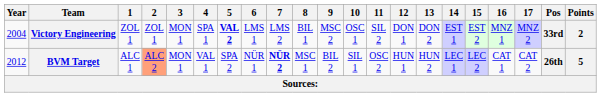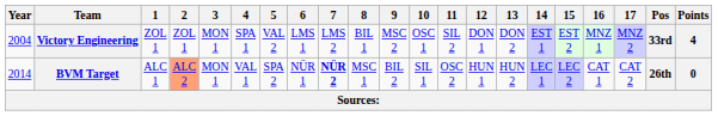 <table class="wikitable" style="text-align:center; font-size:85%">
 <tr>
 <th>Year</th>
 <th>Team</th>
 <th>1</th>
 <th>2</th>
 <th>3</th>
 <th>4</th>
 <th>5</th>
 <th>6</th>
 <th>7</th>
 <th>8</th>
 <th>9</th>
 <th>10</th>
 <th>11</th>
 <th>12</th>
 <th>13</th>
 <th>14</th>
 <th>15</th>
 <th>16</th>
 <th>17</th>
 <th>Pos</th>
 <th>Points</th>
 </tr>
 <tr>
 <td><a href='#'>2004</a></td>
 <th nowrap><a href='#'>Victory Engineering</a></th>
 <td><a href='#'>ZOL<br>1</a></td>
 <td><a href='#'>ZOL<br>1</a></td>
 <td><a href='#'>MON<br>1</a></td>
 <td><a href='#'>SPA<br>1</a></td>
-<td><strong><a href='#'>VAL<br>2</a></strong></td>
+<td><a href='#'>VAL<br>2</a></td>
 <td><a href='#'>LMS<br>1</a></td>
 <td><a href='#'>LMS<br>2</a></td>
 <td><a href='#'>BIL<br>1</a></td>
 <td><a href='#'>MSC<br>2</a></td>
 <td><a href='#'>OSC<br>1</a></td>
 <td><a href='#'>SIL<br>2</a></td>
 <td><a href='#'>DON<br>1</a></td>
 <td><a href='#'>DON<br>2</a></td>
 <td style="background:#CFCFFF;"><a href='#'>EST<br>1</a><br></td>
 <td style="background:#DFFFDF;"><a href='#'>EST<br>2</a><br></td>
 <td style="background:#DFFFDF;"><a href='#'>MNZ<br>1</a><br></td>
 <td style="background:#CFCFFF;"><a href='#'>MNZ<br>2</a><br></td>
 <th>33rd</th>
-<th>2</th>
+<th>4</th>
 </tr>
 <tr>
-<td><a href='#'>2012</a></td>
+<td><a href='#'>2014</a></td>
 <th nowrap><a href='#'>BVM Target</a></th>
 <td><a href='#'>ALC<br>1</a></td>
 <td style="background: lightsalmon;"><a href='#'>ALC<br>2</a></td>
 <td><a href='#'>MON<br>1</a></td>
 <td><a href='#'>VAL<br>1</a></td>
 <td><a href='#'>SPA<br>2</a></td>
 <td><a href='#'>NÜR<br>1</a></td>
 <td><strong><a href='#'>NÜR<br>2</a></strong></td>
 <td><a href='#'>MSC<br>1</a></td>
 <td><a href='#'>BIL<br>2</a></td>
 <td><a href='#'>SIL<br>1</a></td>
 <td><a href='#'>OSC<br>2</a></td>
 <td><a href='#'>HUN<br>1</a></td>
 <td><a href='#'>HUN<br>2</a></td>
 <td style="background:#CFCFFF;"><a href='#'>LEC<br>1</a><br></td>
 <td style="background:#CFCFFF;"><a href='#'>LEC<br>2</a><br></td>
 <td><a href='#'>CAT<br>1</a></td>
 <td><a href='#'>CAT<br>2</a></td>
 <th>26th</th>
-<th>5</th>
+<th>0</th>
 </tr>
 <tr>
 <th colspan="21">Sources:</th>
 </tr>
 </table>
